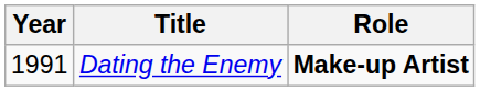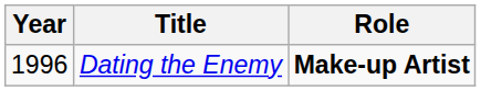 <table class="wikitable sortable">
 <tr>
 <th scope="col">Year</th>
 <th scope="col">Title</th>
 <th scope="col">Role</th>
 </tr>
 <tr>
-<td>1991</td>
+<td>1996</td>
 <td><em><a href='#'>Dating the Enemy</a></em></td>
 <td><strong>Make-up Artist</strong></td>
 </tr>
 </table>
